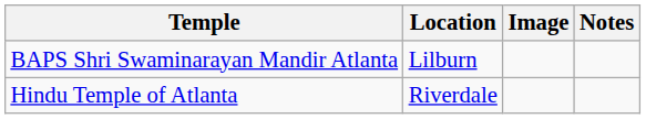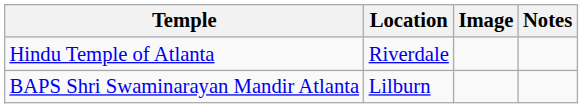 <table class="wikitable sortable" id="tableTempleWikiGA">
 <tr>
 <th>Temple</th>
 <th>Location</th>
 <th>Image</th>
 <th>Notes</th>
 </tr>
 <tr>
+<td><a href='#'>Hindu Temple of Atlanta</a></td>
+<td><a href='#'>Riverdale</a></td>
+<td></td>
+<td></td>
+</tr>
+<tr>
 <td><a href='#'>BAPS Shri Swaminarayan Mandir Atlanta</a></td>
 <td><a href='#'>Lilburn</a></td>
 <td></td>
 <td></td>
 </tr>
-<tr>
-<td><a href='#'>Hindu Temple of Atlanta</a></td>
-<td><a href='#'>Riverdale</a></td>
-<td></td>
-<td></td>
-</tr>
 </table>
